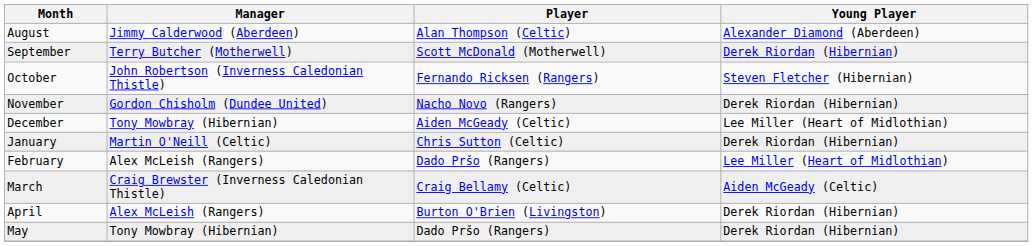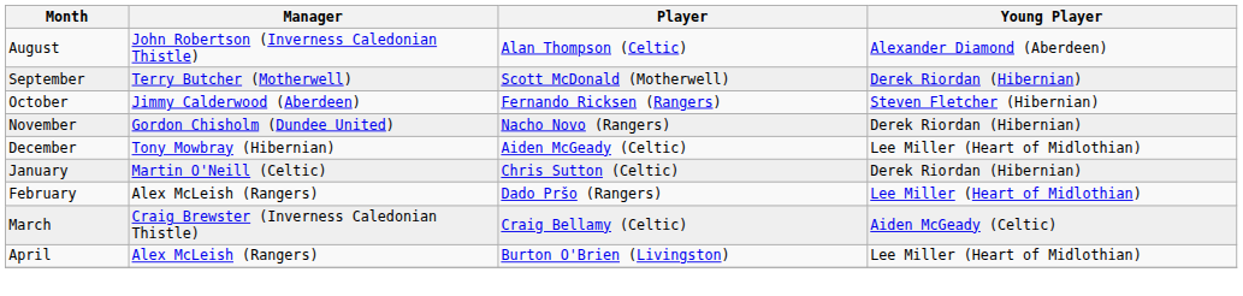 <table class="wikitable" style="width: 90%">
 <tr>
 <th style="width: 10%">Month</th>
 <th style="width: 30%">Manager</th>
 <th style="width: 30%">Player</th>
 <th style="width: 30%">Young Player</th>
 </tr>
 <tr>
 <td>August</td>
-<td><a href='#'>Jimmy Calderwood</a> (<a href='#'>Aberdeen</a>)</td>
+<td><a href='#'>John Robertson</a> (<a href='#'>Inverness Caledonian Thistle</a>)</td>
 <td><a href='#'>Alan Thompson</a> (<a href='#'>Celtic</a>)</td>
 <td><a href='#'>Alexander Diamond</a> (Aberdeen)</td>
 </tr>
 <tr style="background-color: #efefef">
 <td>September</td>
 <td><a href='#'>Terry Butcher</a> (<a href='#'>Motherwell</a>)</td>
 <td><a href='#'>Scott McDonald</a> (Motherwell)</td>
 <td><a href='#'>Derek Riordan</a> (<a href='#'>Hibernian</a>)</td>
 </tr>
 <tr>
 <td>October</td>
-<td><a href='#'>John Robertson</a> (<a href='#'>Inverness Caledonian Thistle</a>)</td>
+<td><a href='#'>Jimmy Calderwood</a> (<a href='#'>Aberdeen</a>)</td>
 <td><a href='#'>Fernando Ricksen</a> (<a href='#'>Rangers</a>)</td>
 <td><a href='#'>Steven Fletcher</a> (Hibernian)</td>
 </tr>
 <tr style="background-color: #efefef">
 <td>November</td>
 <td><a href='#'>Gordon Chisholm</a> (<a href='#'>Dundee United</a>)</td>
 <td><a href='#'>Nacho Novo</a> (Rangers)</td>
 <td>Derek Riordan (Hibernian)</td>
 </tr>
 <tr>
 <td>December</td>
 <td><a href='#'>Tony Mowbray</a> (Hibernian)</td>
 <td><a href='#'>Aiden McGeady</a> (Celtic)</td>
 <td>Lee Miller (Heart of Midlothian)</td>
 </tr>
 <tr style="background-color: #efefef">
 <td>January</td>
 <td><a href='#'>Martin O'Neill</a> (Celtic)</td>
 <td><a href='#'>Chris Sutton</a> (Celtic)</td>
 <td>Derek Riordan (Hibernian)</td>
 </tr>
 <tr>
 <td>February</td>
 <td>Alex McLeish (Rangers)</td>
 <td><a href='#'>Dado Pršo</a> (Rangers)</td>
 <td><a href='#'>Lee Miller</a> (<a href='#'>Heart of Midlothian</a>)</td>
 </tr>
 <tr style="background-color: #efefef">
 <td>March</td>
 <td><a href='#'>Craig Brewster</a> (Inverness Caledonian Thistle)</td>
 <td><a href='#'>Craig Bellamy</a> (Celtic)</td>
 <td><a href='#'>Aiden McGeady</a> (Celtic)</td>
 </tr>
 <tr>
 <td>April</td>
 <td><a href='#'>Alex McLeish</a> (Rangers)</td>
 <td><a href='#'>Burton O'Brien</a> (<a href='#'>Livingston</a>)</td>
-<td>Derek Riordan (Hibernian)</td>
-</tr>
-<tr style="background-color: #efefef">
-<td>May</td>
-<td>Tony Mowbray (Hibernian)</td>
-<td>Dado Pršo (Rangers)</td>
-<td>Derek Riordan (Hibernian)</td>
+<td>Lee Miller (Heart of Midlothian)</td>
 </tr>
 <tr>
 </tr>
 </table>
